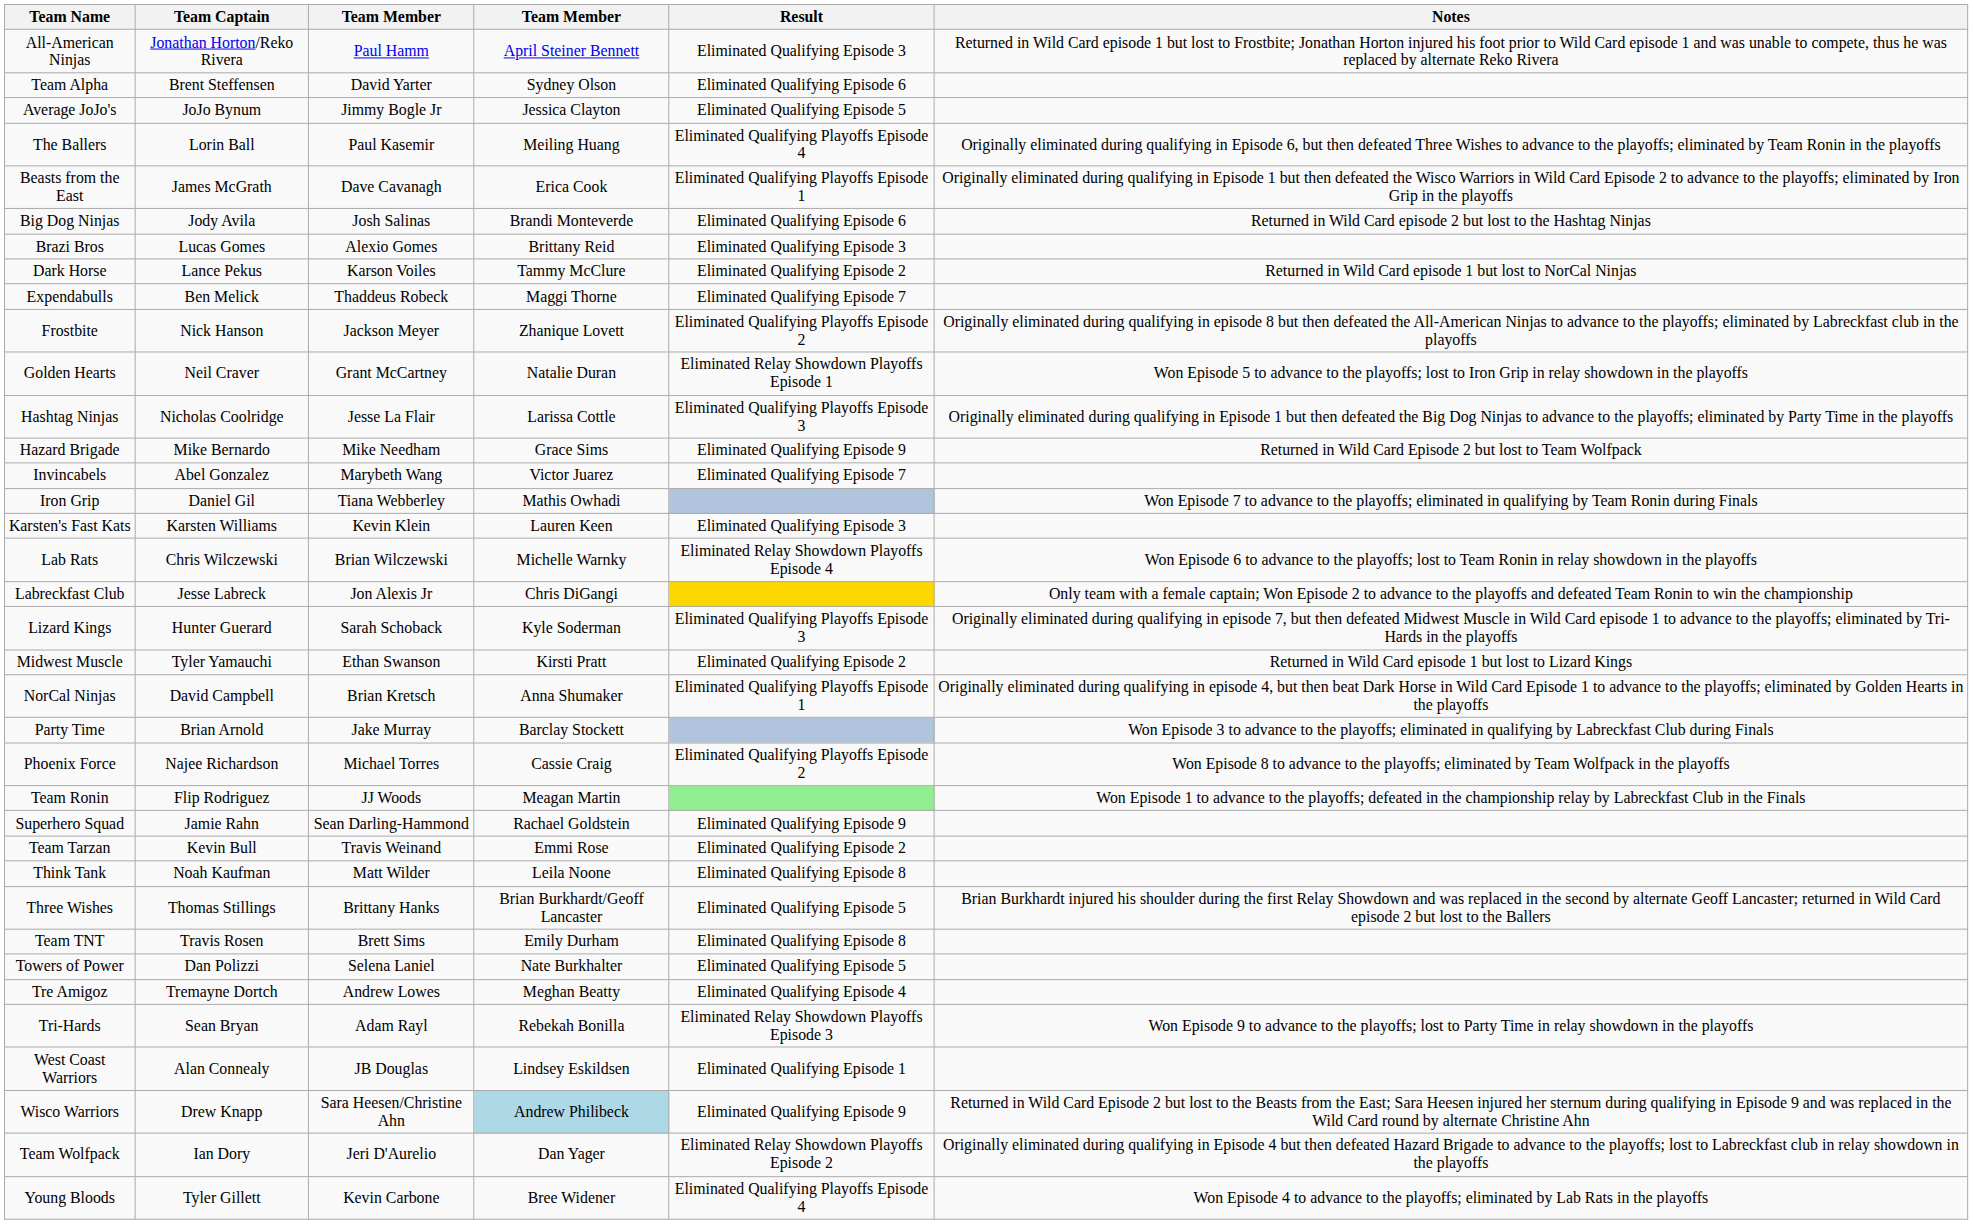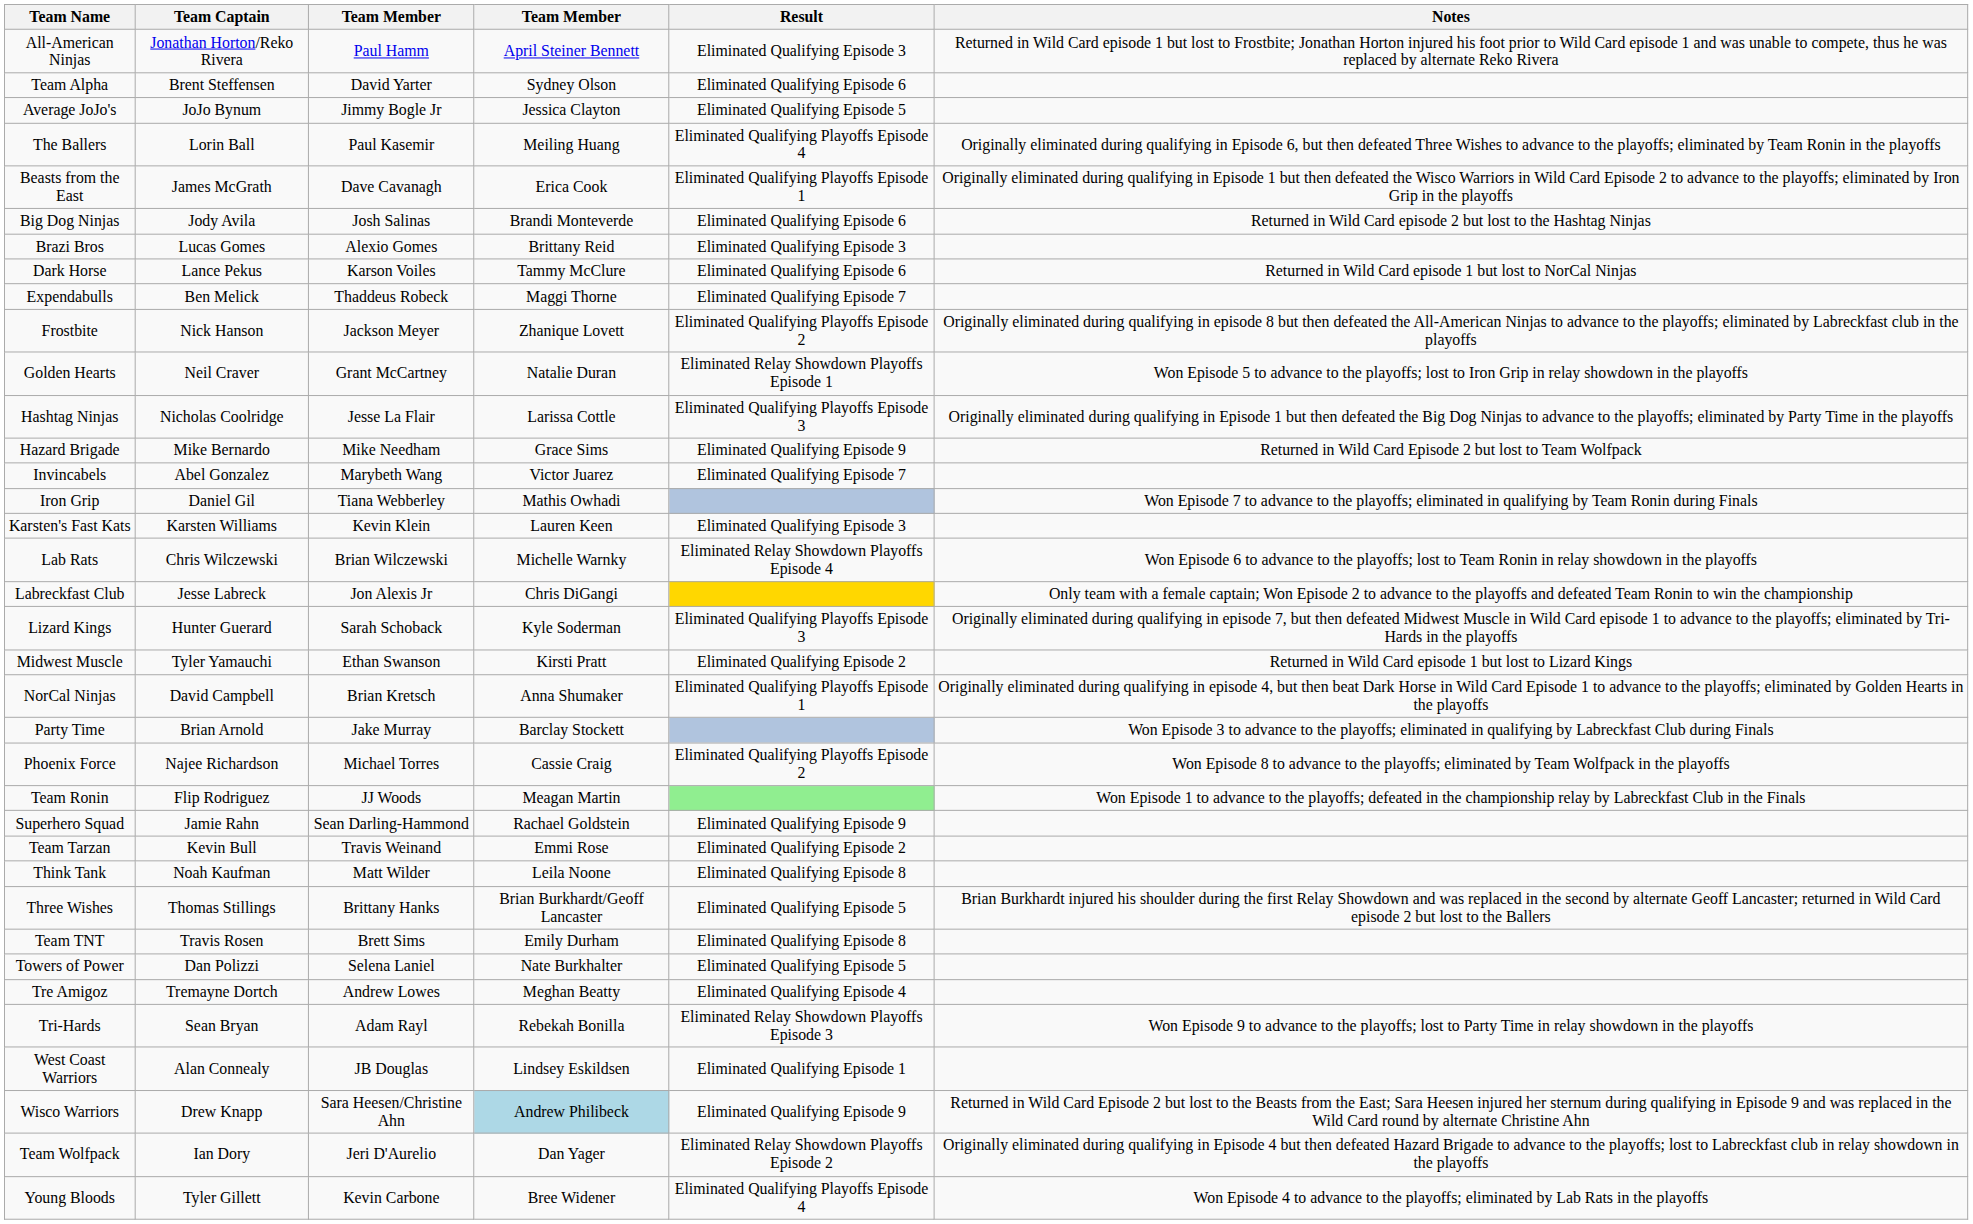 <table class="wikitable sortable" style="margin:auto; text-align:center">
 <tr>
 <th>Team Name</th>
 <th>Team Captain</th>
 <th>Team Member</th>
 <th>Team Member</th>
 <th>Result</th>
 <th>Notes</th>
 </tr>
 <tr>
 <td>All-American Ninjas</td>
 <td><a href='#'>Jonathan Horton</a>/Reko Rivera</td>
 <td><a href='#'>Paul Hamm</a></td>
 <td><a href='#'>April Steiner Bennett</a></td>
 <td>Eliminated Qualifying Episode 3</td>
 <td>Returned in Wild Card episode 1 but lost to Frostbite; Jonathan Horton injured his foot prior to Wild Card episode 1 and was unable to compete, thus he was replaced by alternate Reko Rivera</td>
 </tr>
 <tr>
 <td>Team Alpha</td>
 <td>Brent Steffensen</td>
 <td>David Yarter</td>
 <td>Sydney Olson</td>
 <td>Eliminated Qualifying Episode 6</td>
 <td></td>
 </tr>
 <tr>
 <td>Average JoJo's</td>
 <td>JoJo Bynum</td>
 <td>Jimmy Bogle Jr</td>
 <td>Jessica Clayton</td>
 <td>Eliminated Qualifying Episode 5</td>
 <td></td>
 </tr>
 <tr>
 <td>The Ballers</td>
 <td>Lorin Ball</td>
 <td>Paul Kasemir</td>
 <td>Meiling Huang</td>
 <td>Eliminated Qualifying Playoffs Episode 4</td>
 <td>Originally eliminated during qualifying in Episode 6, but then defeated Three Wishes to advance to the playoffs; eliminated by Team Ronin in the playoffs</td>
 </tr>
 <tr>
 <td>Beasts from the East</td>
 <td>James McGrath</td>
 <td>Dave Cavanagh</td>
 <td>Erica Cook</td>
 <td>Eliminated Qualifying Playoffs Episode 1</td>
 <td>Originally eliminated during qualifying in Episode 1 but then defeated the Wisco Warriors in Wild Card Episode 2 to advance to the playoffs; eliminated by Iron Grip in the playoffs</td>
 </tr>
 <tr>
 <td>Big Dog Ninjas</td>
 <td>Jody Avila</td>
 <td>Josh Salinas</td>
 <td>Brandi Monteverde</td>
 <td>Eliminated Qualifying Episode 6</td>
 <td>Returned in Wild Card episode 2 but lost to the Hashtag Ninjas</td>
 </tr>
 <tr>
 <td>Brazi Bros</td>
 <td>Lucas Gomes</td>
 <td>Alexio Gomes</td>
 <td>Brittany Reid</td>
 <td>Eliminated Qualifying Episode 3</td>
 <td></td>
 </tr>
 <tr>
 <td>Dark Horse</td>
 <td>Lance Pekus</td>
 <td>Karson Voiles</td>
 <td>Tammy McClure</td>
-<td>Eliminated Qualifying Episode 2</td>
+<td>Eliminated Qualifying Episode 6</td>
 <td>Returned in Wild Card episode 1 but lost to NorCal Ninjas</td>
 </tr>
 <tr>
 <td>Expendabulls</td>
 <td>Ben Melick</td>
 <td>Thaddeus Robeck</td>
 <td>Maggi Thorne</td>
 <td>Eliminated Qualifying Episode 7</td>
 <td></td>
 </tr>
 <tr>
 <td>Frostbite</td>
 <td>Nick Hanson</td>
 <td>Jackson Meyer</td>
 <td>Zhanique Lovett</td>
 <td>Eliminated Qualifying Playoffs Episode 2</td>
 <td>Originally eliminated during qualifying in episode 8 but then defeated the All-American Ninjas to advance to the playoffs; eliminated by Labreckfast club in the playoffs</td>
 </tr>
 <tr>
 <td>Golden Hearts</td>
 <td>Neil Craver</td>
 <td>Grant McCartney</td>
 <td>Natalie Duran</td>
 <td>Eliminated Relay Showdown Playoffs Episode 1</td>
 <td>Won Episode 5 to advance to the playoffs; lost to Iron Grip in relay showdown in the playoffs</td>
 </tr>
 <tr>
 <td>Hashtag Ninjas</td>
 <td>Nicholas Coolridge</td>
 <td>Jesse La Flair</td>
 <td>Larissa Cottle</td>
 <td>Eliminated Qualifying Playoffs Episode 3</td>
 <td>Originally eliminated during qualifying in Episode 1 but then defeated the Big Dog Ninjas to advance to the playoffs; eliminated by Party Time in the playoffs</td>
 </tr>
 <tr>
 <td>Hazard Brigade</td>
 <td>Mike Bernardo</td>
 <td>Mike Needham</td>
 <td>Grace Sims</td>
 <td>Eliminated Qualifying Episode 9</td>
 <td>Returned in Wild Card Episode 2 but lost to Team Wolfpack</td>
 </tr>
 <tr>
 <td>Invincabels</td>
 <td>Abel Gonzalez</td>
 <td>Marybeth Wang</td>
 <td>Victor Juarez</td>
 <td>Eliminated Qualifying Episode 7</td>
 <td></td>
 </tr>
 <tr>
 <td>Iron Grip</td>
 <td>Daniel Gil</td>
 <td>Tiana Webberley</td>
 <td>Mathis Owhadi</td>
 <td bgcolor=lightsteelblue color=white></td>
 <td>Won Episode 7 to advance to the playoffs; eliminated in qualifying by Team Ronin during Finals</td>
 </tr>
 <tr>
 <td>Karsten's Fast Kats</td>
 <td>Karsten Williams</td>
 <td>Kevin Klein</td>
 <td>Lauren Keen</td>
 <td>Eliminated Qualifying Episode 3</td>
 <td></td>
 </tr>
 <tr>
 <td>Lab Rats</td>
 <td>Chris Wilczewski</td>
 <td>Brian Wilczewski</td>
 <td>Michelle Warnky</td>
 <td>Eliminated Relay Showdown Playoffs Episode 4</td>
 <td>Won Episode 6 to advance to the playoffs; lost to Team Ronin in relay showdown in the playoffs</td>
 </tr>
 <tr>
 <td>Labreckfast Club</td>
 <td>Jesse Labreck</td>
 <td>Jon Alexis Jr</td>
 <td>Chris DiGangi</td>
 <td bgcolor=gold color=white></td>
 <td>Only team with a female captain; Won Episode 2 to advance to the playoffs and defeated Team Ronin to win the championship</td>
 </tr>
 <tr>
 <td>Lizard Kings</td>
 <td>Hunter Guerard</td>
 <td>Sarah Schoback</td>
 <td>Kyle Soderman</td>
 <td>Eliminated Qualifying Playoffs Episode 3</td>
 <td>Originally eliminated during qualifying in episode 7, but then defeated Midwest Muscle in Wild Card episode 1 to advance to the playoffs; eliminated by Tri-Hards in the playoffs</td>
 </tr>
 <tr>
 <td>Midwest Muscle</td>
 <td>Tyler Yamauchi</td>
 <td>Ethan Swanson</td>
 <td>Kirsti Pratt</td>
 <td>Eliminated Qualifying Episode 2</td>
 <td>Returned in Wild Card episode 1 but lost to Lizard Kings</td>
 </tr>
 <tr>
 <td>NorCal Ninjas</td>
 <td>David Campbell</td>
 <td>Brian Kretsch</td>
 <td>Anna Shumaker</td>
 <td>Eliminated Qualifying Playoffs Episode 1</td>
 <td>Originally eliminated during qualifying in episode 4, but then beat Dark Horse in Wild Card Episode 1 to advance to the playoffs; eliminated by Golden Hearts in the playoffs</td>
 </tr>
 <tr>
 <td>Party Time</td>
 <td>Brian Arnold</td>
 <td>Jake Murray</td>
 <td>Barclay Stockett</td>
 <td bgcolor=lightsteelblue color=white></td>
 <td>Won Episode 3 to advance to the playoffs; eliminated in qualifying by Labreckfast Club during Finals</td>
 </tr>
 <tr>
 <td>Phoenix Force</td>
 <td>Najee Richardson</td>
 <td>Michael Torres</td>
 <td>Cassie Craig</td>
 <td>Eliminated Qualifying Playoffs Episode 2</td>
 <td>Won Episode 8 to advance to the playoffs; eliminated by Team Wolfpack in the playoffs</td>
 </tr>
 <tr>
 <td>Team Ronin</td>
 <td>Flip Rodriguez</td>
 <td>JJ Woods</td>
 <td>Meagan Martin</td>
 <td bgcolor=lightgreen color=white></td>
 <td>Won Episode 1 to advance to the playoffs; defeated in the championship relay by Labreckfast Club in the Finals</td>
 </tr>
 <tr>
 <td>Superhero Squad</td>
 <td>Jamie Rahn</td>
 <td>Sean Darling-Hammond</td>
 <td>Rachael Goldstein</td>
 <td>Eliminated Qualifying Episode 9</td>
 <td></td>
 </tr>
 <tr>
 <td>Team Tarzan</td>
 <td>Kevin Bull</td>
 <td>Travis Weinand</td>
 <td>Emmi Rose</td>
 <td>Eliminated Qualifying Episode 2</td>
 <td></td>
 </tr>
 <tr>
 <td>Think Tank</td>
 <td>Noah Kaufman</td>
 <td>Matt Wilder</td>
 <td>Leila Noone</td>
 <td>Eliminated Qualifying Episode 8</td>
 <td></td>
 </tr>
 <tr>
 <td>Three Wishes</td>
 <td>Thomas Stillings</td>
 <td>Brittany Hanks</td>
 <td>Brian Burkhardt/Geoff Lancaster</td>
 <td>Eliminated Qualifying Episode 5</td>
 <td>Brian Burkhardt injured his shoulder during the first Relay Showdown and was replaced in the second by alternate Geoff Lancaster; returned in Wild Card episode 2 but lost to the Ballers</td>
 </tr>
 <tr>
 <td>Team TNT</td>
 <td>Travis Rosen</td>
 <td>Brett Sims</td>
 <td>Emily Durham</td>
 <td>Eliminated Qualifying Episode 8</td>
 <td></td>
 </tr>
 <tr>
 <td>Towers of Power</td>
 <td>Dan Polizzi</td>
 <td>Selena Laniel</td>
 <td>Nate Burkhalter</td>
 <td>Eliminated Qualifying Episode 5</td>
 <td></td>
 </tr>
 <tr>
 <td>Tre Amigoz</td>
 <td>Tremayne Dortch</td>
 <td>Andrew Lowes</td>
 <td>Meghan Beatty</td>
 <td>Eliminated Qualifying Episode 4</td>
 <td></td>
 </tr>
 <tr>
 <td>Tri-Hards</td>
 <td>Sean Bryan</td>
 <td>Adam Rayl</td>
 <td>Rebekah Bonilla</td>
 <td>Eliminated Relay Showdown Playoffs Episode 3</td>
 <td>Won Episode 9 to advance to the playoffs; lost to Party Time in relay showdown in the playoffs</td>
 </tr>
 <tr>
 <td>West Coast Warriors</td>
 <td>Alan Connealy</td>
 <td>JB Douglas</td>
 <td>Lindsey Eskildsen</td>
 <td>Eliminated Qualifying Episode 1</td>
 <td></td>
 </tr>
 <tr>
 <td>Wisco Warriors</td>
 <td>Drew Knapp</td>
 <td>Sara Heesen/Christine Ahn</td>
 <td style="background: lightblue;">Andrew Philibeck</td>
 <td>Eliminated Qualifying Episode 9</td>
 <td>Returned in Wild Card Episode 2 but lost to the Beasts from the East; Sara Heesen injured her sternum during qualifying in Episode 9 and was replaced in the Wild Card round by alternate Christine Ahn</td>
 </tr>
 <tr>
 <td>Team Wolfpack</td>
 <td>Ian Dory</td>
 <td>Jeri D'Aurelio</td>
 <td>Dan Yager</td>
 <td>Eliminated Relay Showdown Playoffs Episode 2</td>
 <td>Originally eliminated during qualifying in Episode 4 but then defeated Hazard Brigade to advance to the playoffs; lost to Labreckfast club in relay showdown in the playoffs</td>
 </tr>
 <tr>
 <td>Young Bloods</td>
 <td>Tyler Gillett</td>
 <td>Kevin Carbone</td>
 <td>Bree Widener</td>
 <td>Eliminated Qualifying Playoffs Episode 4</td>
 <td>Won Episode 4 to advance to the playoffs; eliminated by Lab Rats in the playoffs</td>
 </tr>
 </table>
